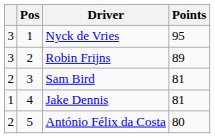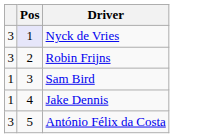 <table class="wikitable" style="font-size: 85%;">
 <tr>
 <th></th>
 <th>Pos</th>
 <th>Driver</th>
-<th>Points</th>
 </tr>
 <tr>
 <td align="left"> 3</td>
-<td align="center">1</td>
+<td align="center" style="background: lavender;">1</td>
 <td> <a href='#'>Nyck de Vries</a></td>
-<td align="left">95</td>
 </tr>
 <tr>
 <td align="left"> 3</td>
 <td align="center">2</td>
 <td> <a href='#'>Robin Frijns</a></td>
-<td align="left">89</td>
 </tr>
 <tr>
-<td align="left"> 2</td>
+<td align="left"> 1</td>
 <td align="center">3</td>
 <td> <a href='#'>Sam Bird</a></td>
-<td align="left">81</td>
 </tr>
 <tr>
 <td align="left"> 1</td>
 <td align="center">4</td>
 <td> <a href='#'>Jake Dennis</a></td>
-<td align="left">81</td>
 </tr>
 <tr>
-<td align="left"> 2</td>
+<td align="left"> 3</td>
 <td align="center">5</td>
 <td> <a href='#'>António Félix da Costa</a></td>
-<td align="left">80</td>
 </tr>
 </table>
